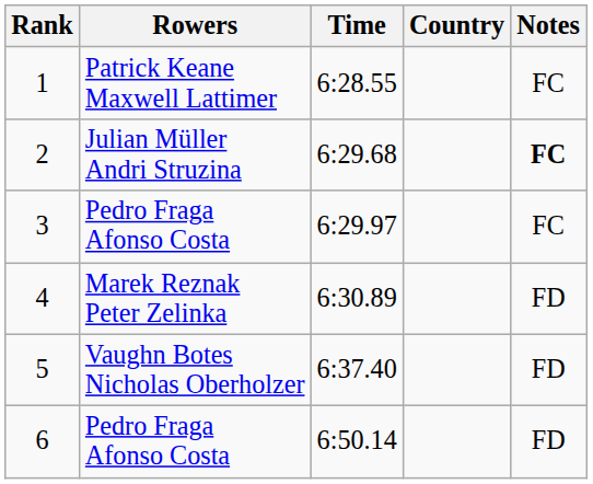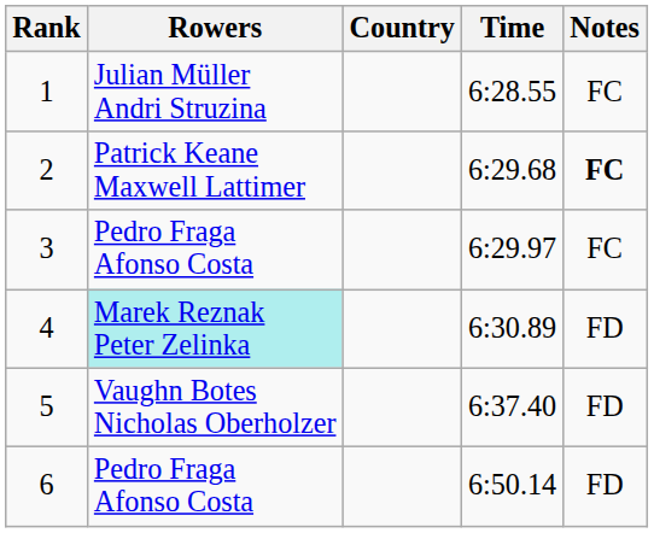 <table class="wikitable" style="text-align:center">
 <tr>
 <th>Rank</th>
 <th>Rowers</th>
+<th>Country</th>
 <th>Time</th>
-<th>Country</th>
 <th>Notes</th>
 </tr>
 <tr>
 <td>1</td>
-<td align="left"><a href='#'>Patrick Keane</a><br><a href='#'>Maxwell Lattimer</a></td>
+<td align="left"><a href='#'>Julian Müller</a><br><a href='#'>Andri Struzina</a></td>
+<td align="left"></td>
 <td>6:28.55</td>
-<td align="left"></td>
 <td>FC</td>
 </tr>
 <tr>
 <td>2</td>
-<td align="left"><a href='#'>Julian Müller</a><br><a href='#'>Andri Struzina</a></td>
+<td align="left"><a href='#'>Patrick Keane</a><br><a href='#'>Maxwell Lattimer</a></td>
+<td align="left"></td>
 <td>6:29.68</td>
-<td align="left"></td>
 <td><strong>FC</strong></td>
 </tr>
 <tr>
 <td>3</td>
 <td align="left"><a href='#'>Pedro Fraga</a><br><a href='#'>Afonso Costa</a></td>
+<td align="left"></td>
 <td>6:29.97</td>
-<td align="left"></td>
 <td>FC</td>
 </tr>
 <tr>
 <td>4</td>
-<td align="left"><a href='#'>Marek Reznak</a><br><a href='#'>Peter Zelinka</a></td>
+<td align="left" style="background: paleturquoise;"><a href='#'>Marek Reznak</a><br><a href='#'>Peter Zelinka</a></td>
+<td align="left"></td>
 <td>6:30.89</td>
-<td align="left"></td>
 <td>FD</td>
 </tr>
 <tr>
 <td>5</td>
 <td align="left"><a href='#'>Vaughn Botes</a><br><a href='#'>Nicholas Oberholzer</a></td>
+<td align="left"></td>
 <td>6:37.40</td>
-<td align="left"></td>
 <td>FD</td>
 </tr>
 <tr>
 <td>6</td>
 <td align="left"><a href='#'>Pedro Fraga</a><br><a href='#'>Afonso Costa</a></td>
+<td align="left"></td>
 <td>6:50.14</td>
-<td align="left"></td>
 <td>FD</td>
 </tr>
 </table>
